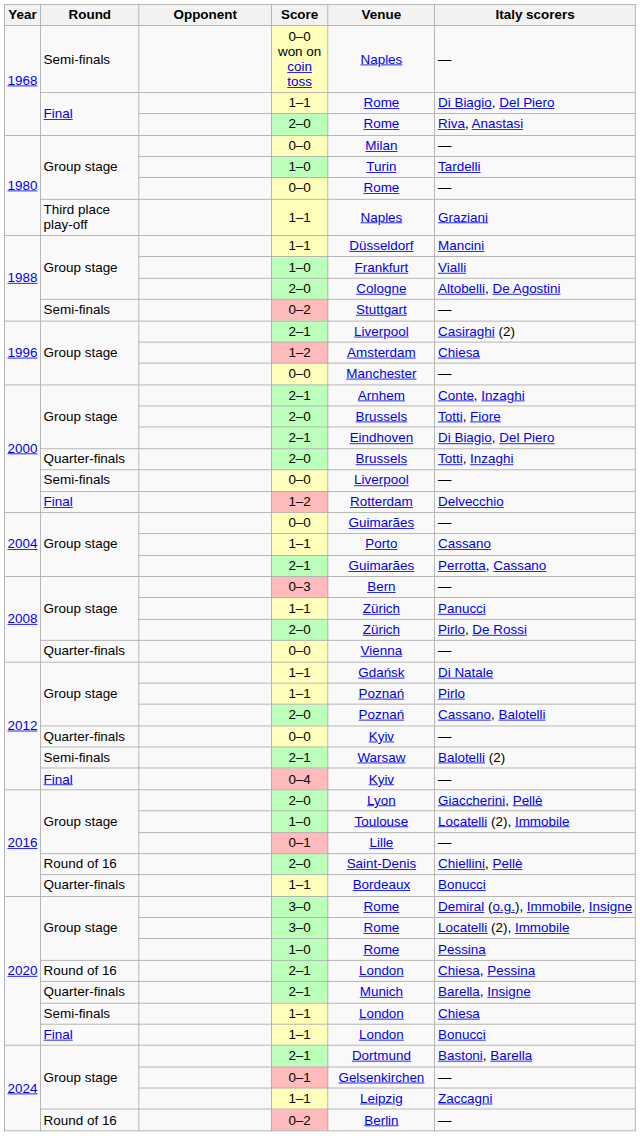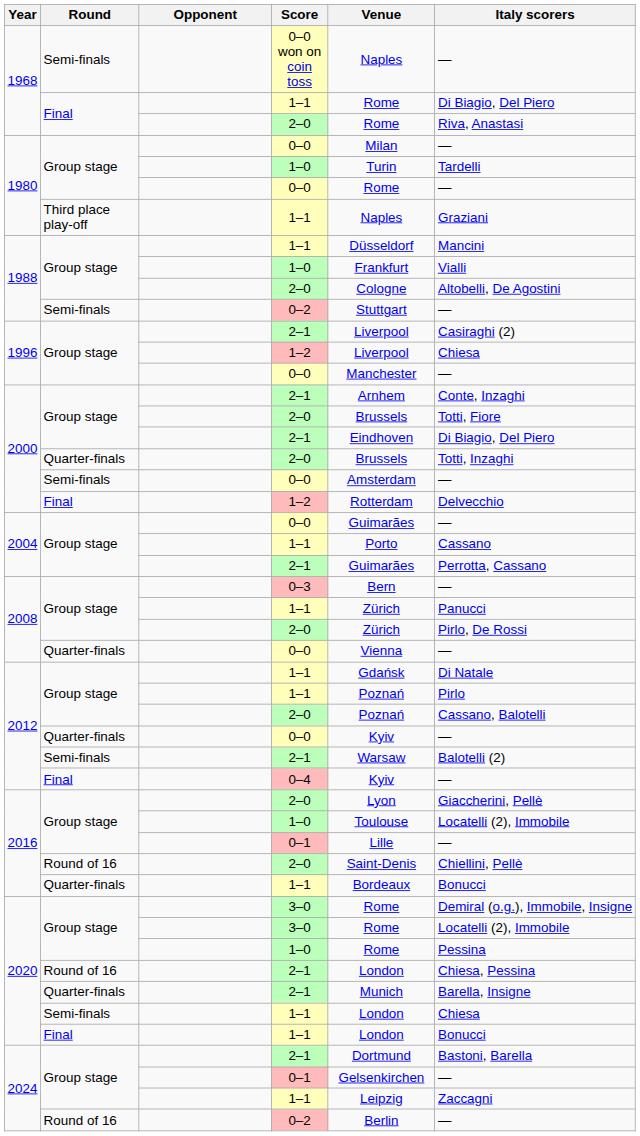 <table class="wikitable sortable" style="text-align:left;">
 <tr>
 <th>Year</th>
 <th width=110>Round</th>
 <th width=150>Opponent</th>
 <th width=60>Score</th>
 <th width=120>Venue</th>
 <th>Italy scorers</th>
 </tr>
 <tr>
 <td rowspan="3" align=center><a href='#'>1968</a></td>
 <td>Semi-finals</td>
 <td></td>
 <td style="text-align:center; background:#ffffbb;">0–0 <br>won on <a href='#'>coin toss</a></td>
 <td align=center><a href='#'>Naples</a></td>
 <td>—</td>
 </tr>
 <tr>
 <td rowspan="2"><a href='#'>Final</a></td>
 <td></td>
 <td style="text-align:center; background:#ffffbb;">1–1 </td>
 <td align=center><a href='#'>Rome</a></td>
 <td><a href='#'>Di Biagio</a>, <a href='#'>Del Piero</a></td>
 </tr>
 <tr>
 <td></td>
 <td style="text-align:center; background:#bbffbb;">2–0</td>
 <td align=center><a href='#'>Rome</a></td>
 <td><a href='#'>Riva</a>, <a href='#'>Anastasi</a></td>
 </tr>
 <tr>
 <td rowspan="4" align=center><a href='#'>1980</a></td>
 <td rowspan="3">Group stage</td>
 <td></td>
 <td style="text-align:center; background:#ffffbb;">0–0</td>
 <td align=center><a href='#'>Milan</a></td>
 <td>—</td>
 </tr>
 <tr>
 <td></td>
 <td style="text-align:center; background:#bbffbb;">1–0</td>
 <td align=center><a href='#'>Turin</a></td>
 <td><a href='#'>Tardelli</a></td>
 </tr>
 <tr>
 <td></td>
 <td style="text-align:center; background:#ffffbb;">0–0</td>
 <td align=center><a href='#'>Rome</a></td>
 <td>—</td>
 </tr>
 <tr>
 <td>Third place play-off</td>
 <td></td>
 <td style="text-align:center; background:#ffffbb;">1–1<br></td>
 <td align=center><a href='#'>Naples</a></td>
 <td><a href='#'>Graziani</a></td>
 </tr>
 <tr>
 <td rowspan="4" align=center><a href='#'>1988</a></td>
 <td rowspan="3">Group stage</td>
 <td></td>
 <td style="text-align:center; background:#ffffbb;">1–1</td>
 <td align=center><a href='#'>Düsseldorf</a></td>
 <td><a href='#'>Mancini</a></td>
 </tr>
 <tr>
 <td></td>
 <td style="text-align:center; background:#bbffbb;">1–0</td>
 <td align=center><a href='#'>Frankfurt</a></td>
 <td><a href='#'>Vialli</a></td>
 </tr>
 <tr>
 <td></td>
 <td style="text-align:center; background:#bbffbb;">2–0</td>
 <td align=center><a href='#'>Cologne</a></td>
 <td><a href='#'>Altobelli</a>, <a href='#'>De Agostini</a></td>
 </tr>
 <tr>
 <td>Semi-finals</td>
 <td></td>
 <td style="text-align:center; background:#ffbbbb;">0–2</td>
 <td align=center><a href='#'>Stuttgart</a></td>
 <td>—</td>
 </tr>
 <tr>
 <td rowspan="3" align=center><a href='#'>1996</a></td>
 <td rowspan="3">Group stage</td>
 <td></td>
 <td style="text-align:center; background:#bbffbb;">2–1</td>
 <td align=center><a href='#'>Liverpool</a></td>
 <td><a href='#'>Casiraghi</a> (2)</td>
 </tr>
 <tr>
 <td></td>
 <td style="text-align:center; background:#ffbbbb;">1–2</td>
-<td align=center><a href='#'>Amsterdam</a></td>
+<td align=center><a href='#'>Liverpool</a></td>
 <td><a href='#'>Chiesa</a></td>
 </tr>
 <tr>
 <td></td>
 <td style="text-align:center; background:#ffffbb;">0–0</td>
 <td align=center><a href='#'>Manchester</a></td>
 <td>—</td>
 </tr>
 <tr>
 <td rowspan="6" align=center><a href='#'>2000</a></td>
 <td rowspan="3">Group stage</td>
 <td></td>
 <td style="text-align:center; background:#bbffbb;">2–1</td>
 <td align=center><a href='#'>Arnhem</a></td>
 <td><a href='#'>Conte</a>, <a href='#'>Inzaghi</a></td>
 </tr>
 <tr>
 <td></td>
 <td style="text-align:center; background:#bbffbb;">2–0</td>
 <td align=center><a href='#'>Brussels</a></td>
 <td><a href='#'>Totti</a>, <a href='#'>Fiore</a></td>
 </tr>
 <tr>
 <td></td>
 <td style="text-align:center; background:#bbffbb;">2–1</td>
 <td align=center><a href='#'>Eindhoven</a></td>
 <td><a href='#'>Di Biagio</a>, <a href='#'>Del Piero</a></td>
 </tr>
 <tr>
 <td>Quarter-finals</td>
 <td></td>
 <td style="text-align:center; background:#bbffbb;">2–0</td>
 <td align=center><a href='#'>Brussels</a></td>
 <td><a href='#'>Totti</a>, <a href='#'>Inzaghi</a></td>
 </tr>
 <tr>
 <td>Semi-finals</td>
 <td></td>
 <td style="text-align:center; background:#ffffbb;">0–0 <br></td>
-<td align=center><a href='#'>Liverpool</a></td>
+<td align=center><a href='#'>Amsterdam</a></td>
 <td>—</td>
 </tr>
 <tr>
 <td><a href='#'>Final</a></td>
 <td></td>
 <td style="text-align:center; background:#ffbbbb;">1–2 </td>
 <td align=center><a href='#'>Rotterdam</a></td>
 <td><a href='#'>Delvecchio</a></td>
 </tr>
 <tr>
 <td rowspan="3" align=center><a href='#'>2004</a></td>
 <td rowspan="3">Group stage</td>
 <td></td>
 <td style="text-align:center; background:#ffffbb;">0–0</td>
 <td align=center><a href='#'>Guimarães</a></td>
 <td>—</td>
 </tr>
 <tr>
 <td></td>
 <td style="text-align:center; background:#ffffbb;">1–1</td>
 <td align=center><a href='#'>Porto</a></td>
 <td><a href='#'>Cassano</a></td>
 </tr>
 <tr>
 <td></td>
 <td style="text-align:center; background:#bbffbb;">2–1</td>
 <td align=center><a href='#'>Guimarães</a></td>
 <td><a href='#'>Perrotta</a>, <a href='#'>Cassano</a></td>
 </tr>
 <tr>
 <td rowspan="4" align=center><a href='#'>2008</a></td>
 <td rowspan="3">Group stage</td>
 <td></td>
 <td style="text-align:center; background:#ffbbbb;">0–3</td>
 <td align=center><a href='#'>Bern</a></td>
 <td>—</td>
 </tr>
 <tr>
 <td></td>
 <td style="text-align:center; background:#ffffbb;">1–1</td>
 <td align=center><a href='#'>Zürich</a></td>
 <td><a href='#'>Panucci</a></td>
 </tr>
 <tr>
 <td></td>
 <td style="text-align:center; background:#bbffbb;">2–0</td>
 <td align=center><a href='#'>Zürich</a></td>
 <td><a href='#'>Pirlo</a>, <a href='#'>De Rossi</a></td>
 </tr>
 <tr>
 <td>Quarter-finals</td>
 <td></td>
 <td style="text-align:center; background:#ffffbb;">0–0 <br></td>
 <td align=center><a href='#'>Vienna</a></td>
 <td>—</td>
 </tr>
 <tr>
 <td rowspan="6" align=center><a href='#'>2012</a></td>
 <td rowspan="3">Group stage</td>
 <td></td>
 <td style="text-align:center; background:#ffffbb;">1–1</td>
 <td align=center><a href='#'>Gdańsk</a></td>
 <td><a href='#'>Di Natale</a></td>
 </tr>
 <tr>
 <td></td>
 <td style="text-align:center; background:#ffffbb;">1–1</td>
 <td align=center><a href='#'>Poznań</a></td>
 <td><a href='#'>Pirlo</a></td>
 </tr>
 <tr>
 <td></td>
 <td style="text-align:center; background:#bbffbb;">2–0</td>
 <td align=center><a href='#'>Poznań</a></td>
 <td><a href='#'>Cassano</a>, <a href='#'>Balotelli</a></td>
 </tr>
 <tr>
 <td>Quarter-finals</td>
 <td></td>
 <td style="text-align:center; background:#ffffbb;">0–0 <br></td>
 <td align=center><a href='#'>Kyiv</a></td>
 <td>—</td>
 </tr>
 <tr>
 <td>Semi-finals</td>
 <td></td>
 <td style="text-align:center; background:#bbffbb;">2–1</td>
 <td align=center><a href='#'>Warsaw</a></td>
 <td><a href='#'>Balotelli</a> (2)</td>
 </tr>
 <tr>
 <td><a href='#'>Final</a></td>
 <td></td>
 <td style="text-align:center; background:#ffbbbb;">0–4</td>
 <td align=center><a href='#'>Kyiv</a></td>
 <td>—</td>
 </tr>
 <tr>
 <td rowspan="5" align=center><a href='#'>2016</a></td>
 <td rowspan="3">Group stage</td>
 <td></td>
 <td style="text-align:center; background:#bbffbb;">2–0</td>
 <td align=center><a href='#'>Lyon</a></td>
 <td><a href='#'>Giaccherini</a>, <a href='#'>Pellè</a></td>
 </tr>
 <tr>
 <td></td>
 <td style="text-align:center; background:#bbffbb;">1–0</td>
 <td align=center><a href='#'>Toulouse</a></td>
 <td><a href='#'>Locatelli</a> (2), <a href='#'>Immobile</a></td>
 </tr>
 <tr>
 <td></td>
 <td style="text-align:center; background:#ffbbbb;">0–1</td>
 <td align=center><a href='#'>Lille</a></td>
 <td>—</td>
 </tr>
 <tr>
 <td>Round of 16</td>
 <td></td>
 <td style="text-align:center; background:#bbffbb;">2–0</td>
 <td align=center><a href='#'>Saint-Denis</a></td>
 <td><a href='#'>Chiellini</a>, <a href='#'>Pellè</a></td>
 </tr>
 <tr>
 <td>Quarter-finals</td>
 <td></td>
 <td style="text-align:center; background:#ffffbb;">1–1 <br></td>
 <td align=center><a href='#'>Bordeaux</a></td>
 <td><a href='#'>Bonucci</a></td>
 </tr>
 <tr>
 <td rowspan="7" align=center><a href='#'>2020</a></td>
 <td rowspan="3">Group stage</td>
 <td></td>
 <td style="text-align:center; background:#bbffbb;">3–0</td>
 <td align=center><a href='#'>Rome</a></td>
 <td><a href='#'>Demiral</a> (<a href='#'>o.g.</a>), <a href='#'>Immobile</a>, <a href='#'>Insigne</a></td>
 </tr>
 <tr>
 <td></td>
 <td style="text-align:center; background:#bbffbb;">3–0</td>
 <td align=center><a href='#'>Rome</a></td>
 <td><a href='#'>Locatelli</a> (2), <a href='#'>Immobile</a></td>
 </tr>
 <tr>
 <td></td>
 <td style="text-align:center; background:#bbffbb;">1–0</td>
 <td align=center><a href='#'>Rome</a></td>
 <td><a href='#'>Pessina</a></td>
 </tr>
 <tr>
 <td>Round of 16</td>
 <td></td>
 <td style="text-align:center; background:#bbffbb;">2–1 </td>
 <td align=center><a href='#'>London</a></td>
 <td><a href='#'>Chiesa</a>, <a href='#'>Pessina</a></td>
 </tr>
 <tr>
 <td>Quarter-finals</td>
 <td></td>
 <td style="text-align:center; background:#bbffbb;">2–1</td>
 <td align=center><a href='#'>Munich</a></td>
 <td><a href='#'>Barella</a>, <a href='#'>Insigne</a></td>
 </tr>
 <tr>
 <td>Semi-finals</td>
 <td></td>
 <td style="text-align:center; background:#ffffbb;">1–1 <br></td>
 <td align=center><a href='#'>London</a></td>
 <td><a href='#'>Chiesa</a></td>
 </tr>
 <tr>
 <td><a href='#'>Final</a></td>
 <td></td>
 <td style="text-align:center; background:#ffffbb;">1–1 <br></td>
 <td align=center><a href='#'>London</a></td>
 <td><a href='#'>Bonucci</a></td>
 </tr>
 <tr>
 <td rowspan="4" align=center><a href='#'>2024</a></td>
 <td rowspan="3">Group stage</td>
 <td></td>
 <td style="text-align:center; background:#bbffbb;">2–1</td>
 <td align=center><a href='#'>Dortmund</a></td>
 <td><a href='#'>Bastoni</a>, <a href='#'>Barella</a></td>
 </tr>
 <tr>
 <td></td>
 <td style="text-align:center; background:#ffbbbb;">0–1</td>
 <td align=center><a href='#'>Gelsenkirchen</a></td>
 <td>—</td>
 </tr>
 <tr>
 <td></td>
 <td style="text-align:center; background:#ffffbb;">1–1</td>
 <td align=center><a href='#'>Leipzig</a></td>
 <td><a href='#'>Zaccagni</a></td>
 </tr>
 <tr>
 <td>Round of 16</td>
 <td></td>
 <td style="text-align:center; background:#ffbbbb;">0–2</td>
 <td align=center><a href='#'>Berlin</a></td>
 <td>—</td>
 </tr>
 </table>
